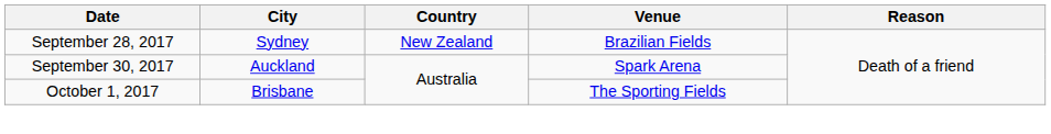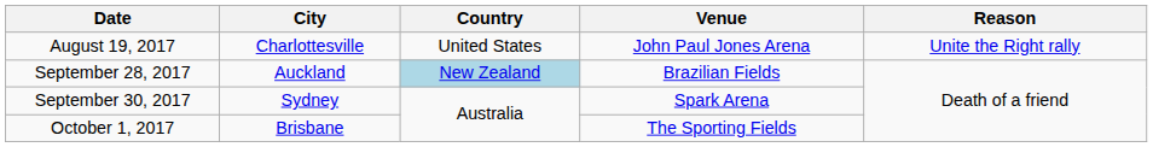 <table class="wikitable plainrowheaders" style="text-align:center;">
 <tr>
 <th scope="col" style="width:12em;">Date</th>
 <th scope="col" style="width:10em;">City</th>
 <th scope="col" style="width:10em;">Country</th>
 <th scope="col" style="width:16em;">Venue</th>
 <th scope="col" style="width:16em;">Reason</th>
 </tr>
 <tr>
+<td>August 19, 2017</td>
+<td><a href='#'>Charlottesville</a></td>
+<td>United States</td>
+<td><a href='#'>John Paul Jones Arena</a></td>
+<td><a href='#'>Unite the Right rally</a></td>
+</tr>
+<tr>
 <td>September 28, 2017</td>
-<td><a href='#'>Sydney</a></td>
-<td><a href='#'>New Zealand</a></td>
+<td><a href='#'>Auckland</a></td>
+<td style="background: lightblue;"><a href='#'>New Zealand</a></td>
 <td><a href='#'>Brazilian Fields</a></td>
 <td rowspan="3">Death of a friend</td>
 </tr>
 <tr>
 <td>September 30, 2017</td>
-<td><a href='#'>Auckland</a></td>
+<td><a href='#'>Sydney</a></td>
 <td rowspan="2">Australia</td>
 <td><a href='#'>Spark Arena</a></td>
 </tr>
 <tr>
 <td>October 1, 2017</td>
 <td><a href='#'>Brisbane</a></td>
 <td><a href='#'>The Sporting Fields</a></td>
 </tr>
 </table>
